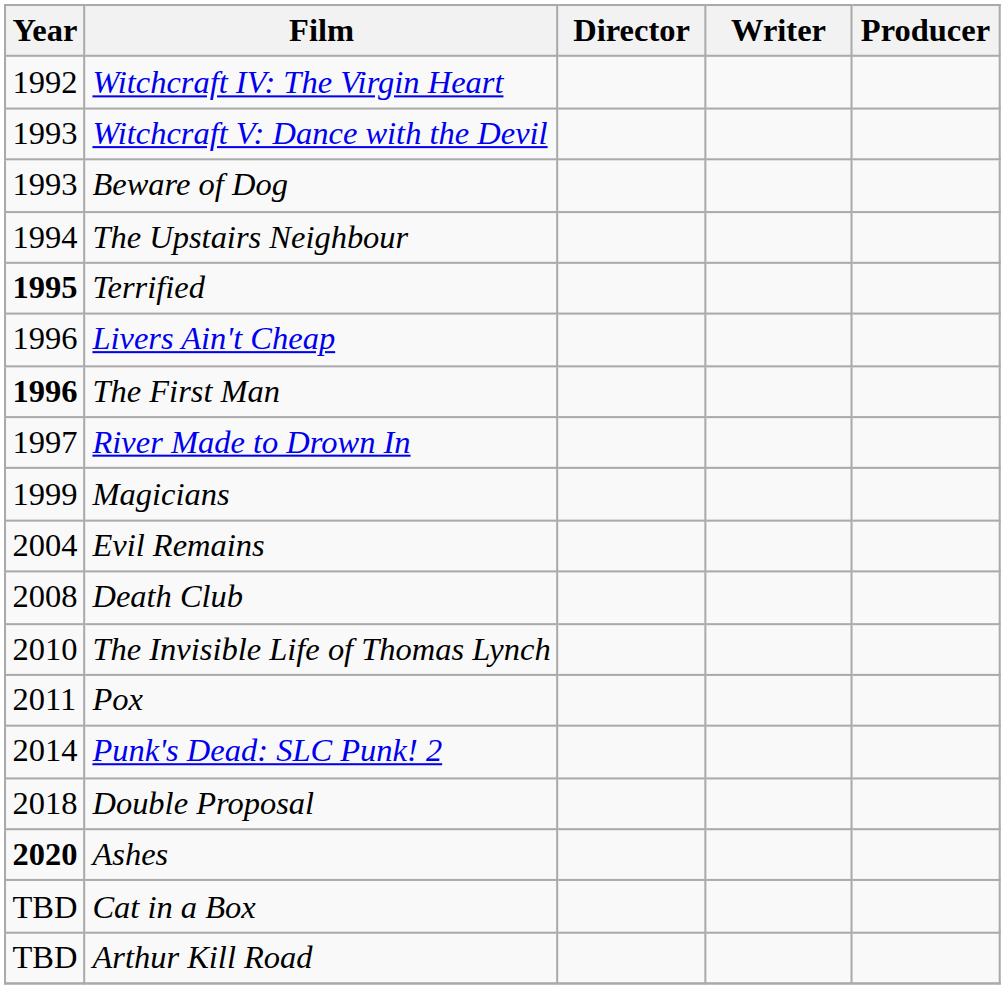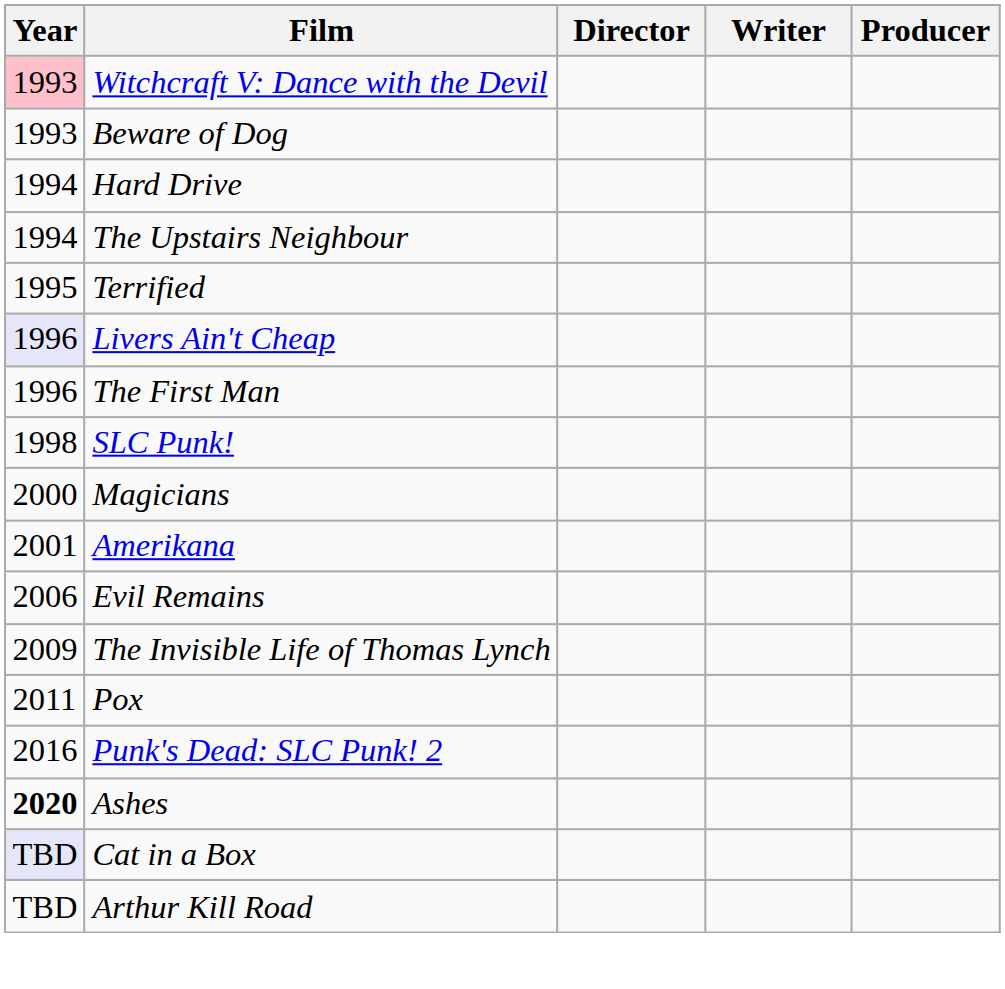 <table class="wikitable">
 <tr>
 <th>Year</th>
 <th>Film</th>
 <th width="65">Director</th>
 <th width="65">Writer</th>
 <th width="65">Producer</th>
 </tr>
 <tr>
-<td>1992</td>
-<td><em><a href='#'>Witchcraft IV: The Virgin Heart</a></em></td>
-<td></td>
-<td></td>
-<td></td>
-</tr>
-<tr>
-<td>1993</td>
+<td style="background: pink;">1993</td>
 <td><em><a href='#'>Witchcraft V: Dance with the Devil</a></em></td>
 <td></td>
 <td></td>
 <td></td>
 </tr>
 <tr>
 <td>1993</td>
 <td><em>Beware of Dog</em></td>
 <td></td>
 <td></td>
 <td></td>
 </tr>
 <tr>
 <td>1994</td>
+<td><em>Hard Drive</em></td>
+<td></td>
+<td></td>
+<td></td>
+</tr>
+<tr>
+<td>1994</td>
 <td><em>The Upstairs Neighbour</em></td>
 <td></td>
 <td></td>
 <td></td>
 </tr>
 <tr>
-<td><strong>1995</strong></td>
+<td>1995</td>
 <td><em>Terrified</em></td>
 <td></td>
 <td></td>
 <td></td>
 </tr>
 <tr>
-<td>1996</td>
+<td style="background: lavender;">1996</td>
 <td><em><a href='#'>Livers Ain't Cheap</a></em></td>
 <td></td>
 <td></td>
 <td></td>
 </tr>
 <tr>
-<td><strong>1996</strong></td>
+<td>1996</td>
 <td><em>The First Man</em></td>
 <td></td>
 <td></td>
 <td></td>
 </tr>
 <tr>
-<td>1997</td>
-<td><em><a href='#'>River Made to Drown In</a></em></td>
+<td>1998</td>
+<td><em><a href='#'>SLC Punk!</a></em></td>
 <td></td>
 <td></td>
 <td></td>
 </tr>
 <tr>
-<td>1999</td>
+<td>2000</td>
 <td><em>Magicians</em></td>
 <td></td>
 <td></td>
 <td></td>
 </tr>
 <tr>
-<td>2004</td>
+<td>2001</td>
+<td><em><a href='#'>Amerikana</a></em></td>
+<td></td>
+<td></td>
+<td></td>
+</tr>
+<tr>
+<td>2006</td>
 <td><em>Evil Remains</em></td>
 <td></td>
 <td></td>
 <td></td>
 </tr>
 <tr>
-<td>2008</td>
-<td><em>Death Club</em></td>
-<td></td>
-<td></td>
-<td></td>
-</tr>
-<tr>
-<td>2010</td>
+<td>2009</td>
 <td><em>The Invisible Life of Thomas Lynch</em></td>
 <td></td>
 <td></td>
 <td></td>
 </tr>
 <tr>
 <td>2011</td>
 <td><em>Pox</em></td>
 <td></td>
 <td></td>
 <td></td>
 </tr>
 <tr>
-<td>2014</td>
+<td>2016</td>
 <td><em><a href='#'>Punk's Dead: SLC Punk! 2</a></em></td>
-<td></td>
-<td></td>
-<td></td>
-</tr>
-<tr>
-<td>2018</td>
-<td><em>Double Proposal</em></td>
 <td></td>
 <td></td>
 <td></td>
 </tr>
 <tr>
 <td><strong>2020</strong></td>
 <td><em>Ashes</em></td>
 <td></td>
 <td></td>
 <td></td>
 </tr>
 <tr>
-<td>TBD</td>
+<td style="background: lavender;">TBD</td>
 <td><em>Cat in a Box</em></td>
 <td></td>
 <td></td>
 <td></td>
 </tr>
 <tr>
 <td>TBD</td>
 <td><em>Arthur Kill Road</em></td>
 <td></td>
 <td></td>
 <td></td>
 </tr>
 <tr>
 </tr>
 </table>
